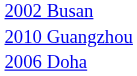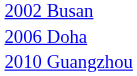 <table>
 <tr>
 <td><a href='#'>2002 Busan</a></td>
+<td></td>
+<td></td>
+<td></td>
+</tr>
+<tr>
+<td><a href='#'>2006 Doha</a></td>
 <td></td>
 <td></td>
 <td></td>
 </tr>
 <tr>
 <td><a href='#'>2010 Guangzhou</a></td>
 <td></td>
 <td></td>
 <td></td>
 </tr>
-<tr>
-<td><a href='#'>2006 Doha</a></td>
-<td></td>
-<td></td>
-<td></td>
-</tr>
 </table>
